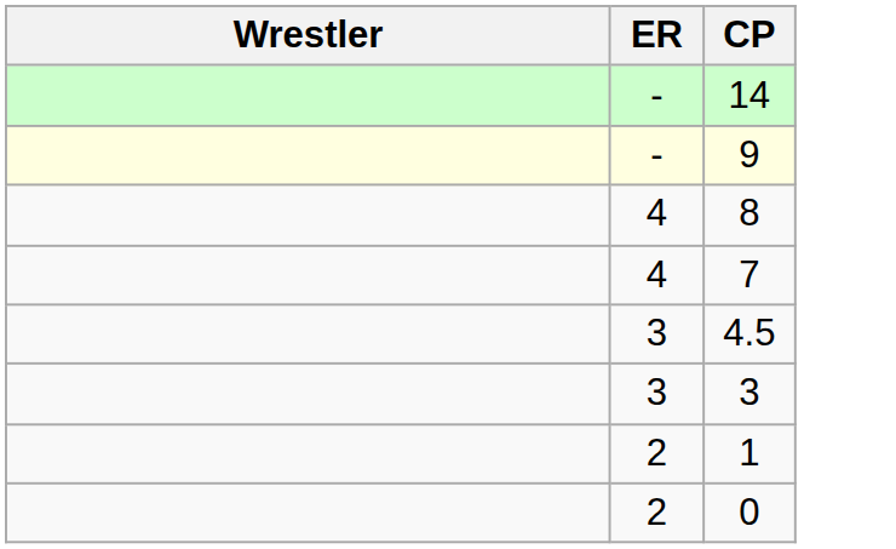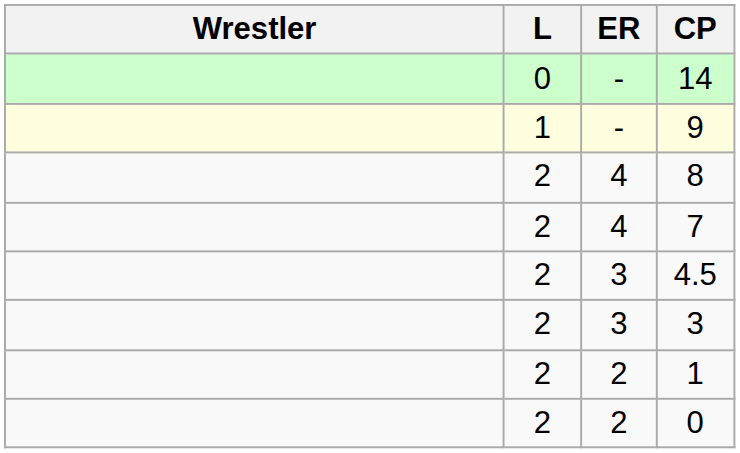 <table class="wikitable" style="text-align: center;" |>
 <tr>
 <th width="250">Wrestler</th>
+<th width="32">L</th>
 <th width="32">ER</th>
 <th width="32">CP</th>
 </tr>
 <tr bgcolor="ccffcc">
 <td style="text-align:left;"></td>
+<td>0</td>
 <td>-</td>
 <td>14</td>
 </tr>
 <tr bgcolor="lightyellow">
 <td style="text-align:left;"></td>
+<td>1</td>
 <td>-</td>
 <td>9</td>
 </tr>
 <tr>
 <td style="text-align:left;"></td>
+<td>2</td>
 <td>4</td>
 <td>8</td>
 </tr>
 <tr>
 <td style="text-align:left;"></td>
+<td>2</td>
 <td>4</td>
 <td>7</td>
 </tr>
 <tr>
 <td style="text-align:left;"></td>
+<td>2</td>
 <td>3</td>
 <td>4.5</td>
 </tr>
 <tr>
 <td style="text-align:left;"></td>
+<td>2</td>
 <td>3</td>
 <td>3</td>
 </tr>
 <tr>
 <td style="text-align:left;"></td>
 <td>2</td>
+<td>2</td>
 <td>1</td>
 </tr>
 <tr>
 <td style="text-align:left;"></td>
 <td>2</td>
+<td>2</td>
 <td>0</td>
 </tr>
 </table>
